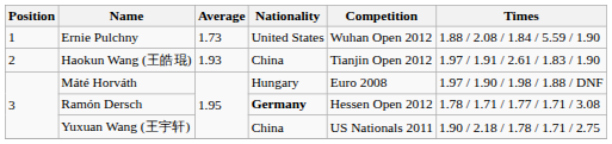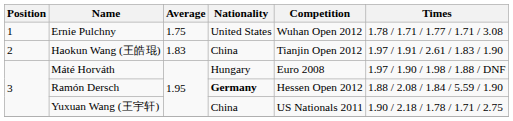 <table class="wikitable">
 <tr>
 <th>Position</th>
 <th>Name</th>
 <th>Average</th>
 <th>Nationality</th>
 <th>Competition</th>
 <th>Times</th>
 </tr>
 <tr>
 <td>1</td>
 <td>Ernie Pulchny</td>
-<td>1.73</td>
+<td>1.75</td>
 <td> United States</td>
 <td> Wuhan Open 2012</td>
-<td>1.88 / 2.08 / 1.84 / 5.59 / 1.90</td>
+<td>1.78 / 1.71 / 1.77 / 1.71 / 3.08</td>
 </tr>
 <tr>
 <td>2</td>
 <td>Haokun Wang (王皓琨)</td>
-<td>1.93</td>
+<td>1.83</td>
 <td> China</td>
 <td> Tianjin Open 2012</td>
 <td>1.97 / 1.91 / 2.61 / 1.83 / 1.90</td>
 </tr>
 <tr>
 <td rowspan="3">3</td>
 <td>Máté Horváth</td>
 <td rowspan="3">1.95</td>
 <td> Hungary</td>
 <td> Euro 2008</td>
 <td>1.97 / 1.90 / 1.98 / 1.88 / DNF</td>
 </tr>
 <tr>
 <td>Ramón Dersch</td>
 <td><strong> Germany</strong></td>
 <td> Hessen Open 2012</td>
-<td>1.78 / 1.71 / 1.77 / 1.71 / 3.08</td>
+<td>1.88 / 2.08 / 1.84 / 5.59 / 1.90</td>
 </tr>
 <tr>
 <td>Yuxuan Wang (王宇轩)</td>
 <td> China</td>
 <td> US Nationals 2011</td>
 <td>1.90 / 2.18 / 1.78 / 1.71 / 2.75</td>
 </tr>
 <tr>
 </tr>
 </table>
